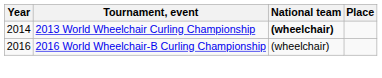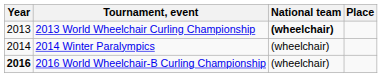 <table class="wikitable">
 <tr>
 <th scope="col">Year</th>
 <th scope="col">Tournament, event</th>
 <th scope="col">National team</th>
 <th scope="col">Place</th>
 </tr>
 <tr>
-<td>2014</td>
+<td>2013</td>
 <td><a href='#'>2013 World Wheelchair Curling Championship</a></td>
 <td><strong> (wheelchair)</strong></td>
 <td></td>
 </tr>
 <tr>
-<td>2016</td>
+<td>2014</td>
+<td><a href='#'>2014 Winter Paralympics</a></td>
+<td> (wheelchair)</td>
+<td></td>
+</tr>
+<tr>
+<td><strong>2016</strong></td>
 <td><a href='#'>2016 World Wheelchair-B Curling Championship</a></td>
 <td> (wheelchair)</td>
 <td></td>
 </tr>
 </table>
